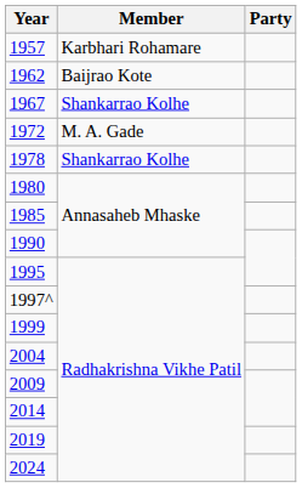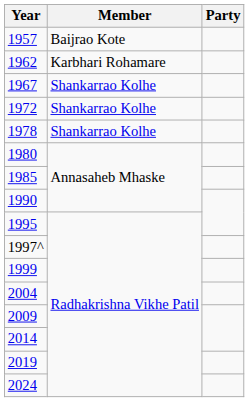 <table class="wikitable">
 <tr>
 <th>Year</th>
 <th>Member</th>
 <th colspan="2">Party</th>
 </tr>
 <tr>
 <td><a href='#'>1957</a></td>
-<td>Karbhari Rohamare</td>
+<td>Baijrao Kote</td>
 <td></td>
 </tr>
 <tr>
 <td><a href='#'>1962</a></td>
-<td>Baijrao Kote</td>
+<td>Karbhari Rohamare</td>
 </tr>
 <tr>
 <td><a href='#'>1967</a></td>
 <td><a href='#'>Shankarrao Kolhe</a></td>
 <td></td>
 </tr>
 <tr>
 <td><a href='#'>1972</a></td>
-<td>M. A. Gade</td>
+<td><a href='#'>Shankarrao Kolhe</a></td>
 </tr>
 <tr>
 <td><a href='#'>1978</a></td>
 <td><a href='#'>Shankarrao Kolhe</a></td>
 <td></td>
 </tr>
 <tr>
 <td><a href='#'>1980</a></td>
 <td rowspan=3>Annasaheb Mhaske</td>
 <td></td>
 </tr>
 <tr>
 <td><a href='#'>1985</a></td>
 <td></td>
 </tr>
 <tr>
 <td><a href='#'>1990</a></td>
 </tr>
 <tr>
 <td><a href='#'>1995</a></td>
 <td rowspan="8"><a href='#'>Radhakrishna Vikhe Patil</a></td>
 </tr>
 <tr>
 <td>1997^</td>
 <td></td>
 </tr>
 <tr>
 <td><a href='#'>1999</a></td>
 </tr>
 <tr>
 <td><a href='#'>2004</a></td>
 <td></td>
 </tr>
 <tr>
 <td><a href='#'>2009</a></td>
 </tr>
 <tr>
 <td><a href='#'>2014</a></td>
 </tr>
 <tr>
 <td><a href='#'>2019</a></td>
 <td></td>
 </tr>
 <tr>
 <td><a href='#'>2024</a></td>
 </tr>
 </table>
